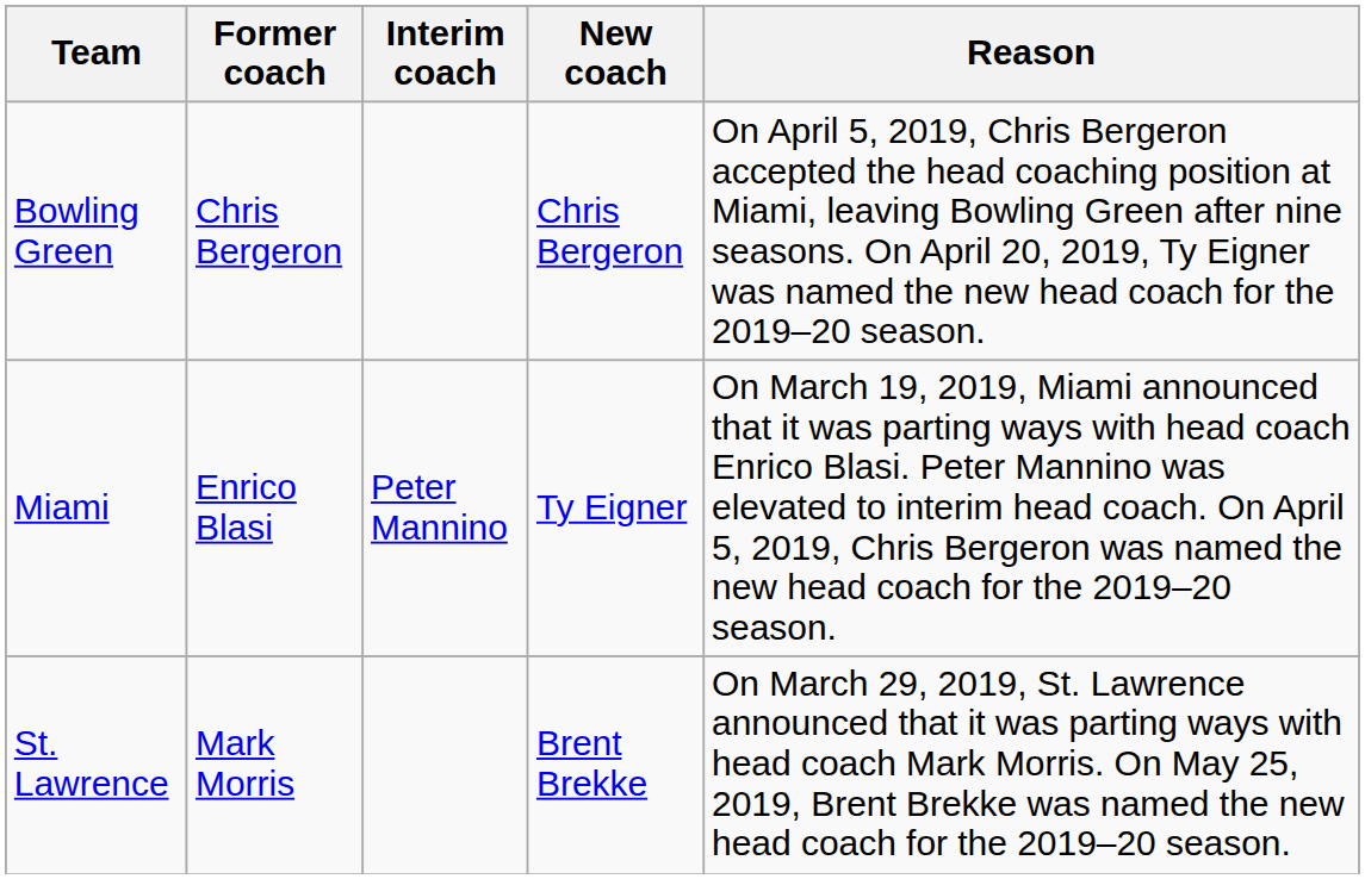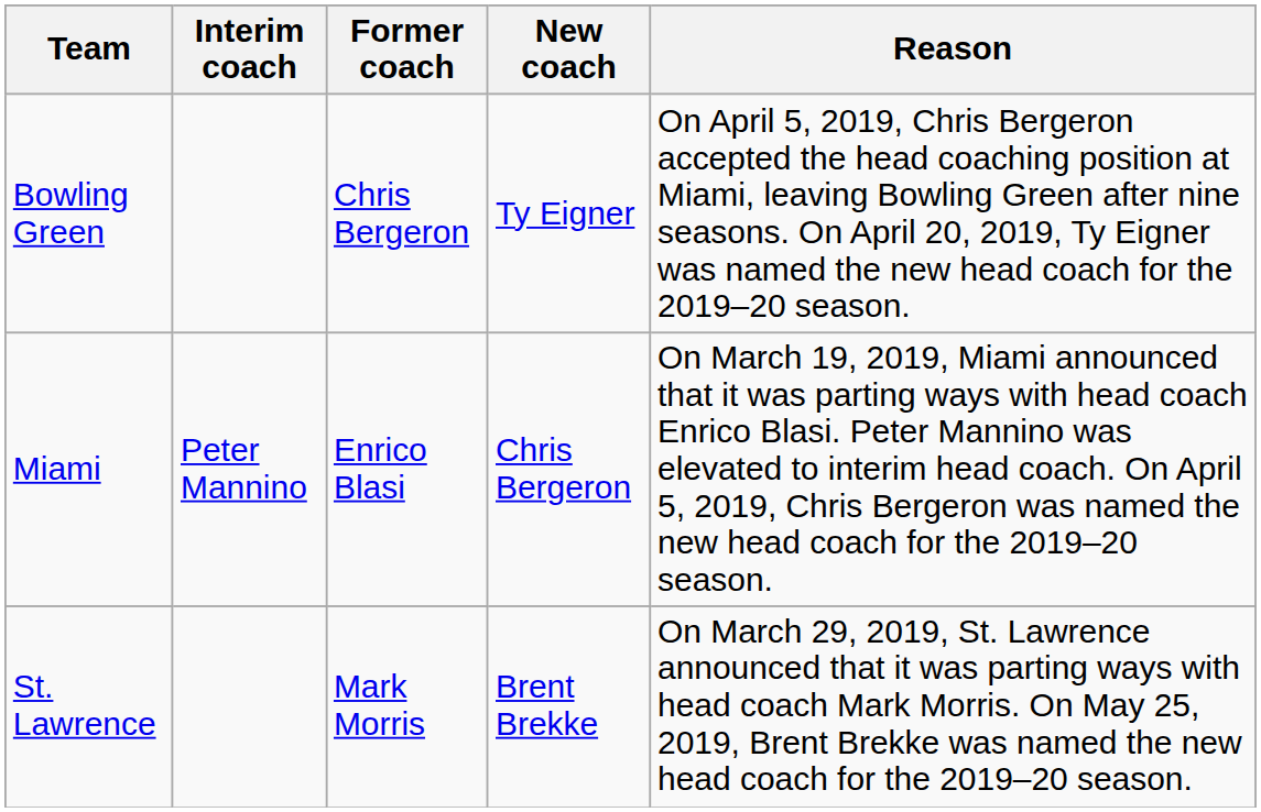 <table class="wikitable">
 <tr>
 <th>Team</th>
+<th>Interim<br>coach</th>
 <th>Former<br>coach</th>
-<th>Interim<br>coach</th>
 <th>New<br>coach</th>
 <th>Reason</th>
 </tr>
 <tr>
 <td><a href='#'>Bowling Green</a></td>
-<td><a href='#'>Chris Bergeron</a></td>
 <td></td>
 <td><a href='#'>Chris Bergeron</a></td>
+<td><a href='#'>Ty Eigner</a></td>
 <td>On April 5, 2019, Chris Bergeron accepted the head coaching position at Miami, leaving Bowling Green after nine seasons. On April 20, 2019, Ty Eigner was named the new head coach for the 2019–20 season.</td>
 </tr>
 <tr>
 <td><a href='#'>Miami</a></td>
+<td><a href='#'>Peter Mannino</a></td>
 <td><a href='#'>Enrico Blasi</a></td>
-<td><a href='#'>Peter Mannino</a></td>
-<td><a href='#'>Ty Eigner</a></td>
+<td><a href='#'>Chris Bergeron</a></td>
 <td>On March 19, 2019, Miami announced that it was parting ways with head coach Enrico Blasi. Peter Mannino was elevated to interim head coach. On April 5, 2019, Chris Bergeron was named the new head coach for the 2019–20 season.</td>
 </tr>
 <tr>
 <td><a href='#'>St. Lawrence</a></td>
+<td></td>
 <td><a href='#'>Mark Morris</a></td>
-<td></td>
 <td><a href='#'>Brent Brekke</a></td>
 <td>On March 29, 2019, St. Lawrence announced that it was parting ways with head coach Mark Morris. On May 25, 2019, Brent Brekke was named the new head coach for the 2019–20 season.</td>
 </tr>
 </table>
